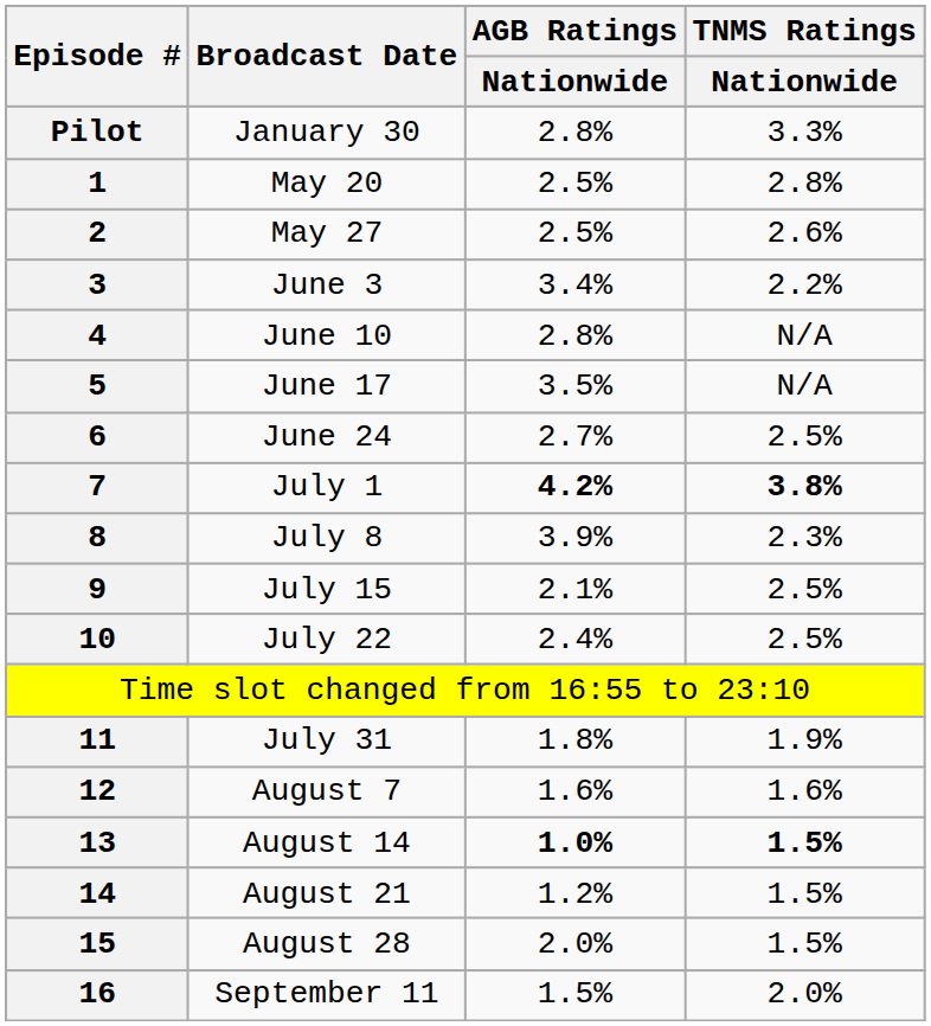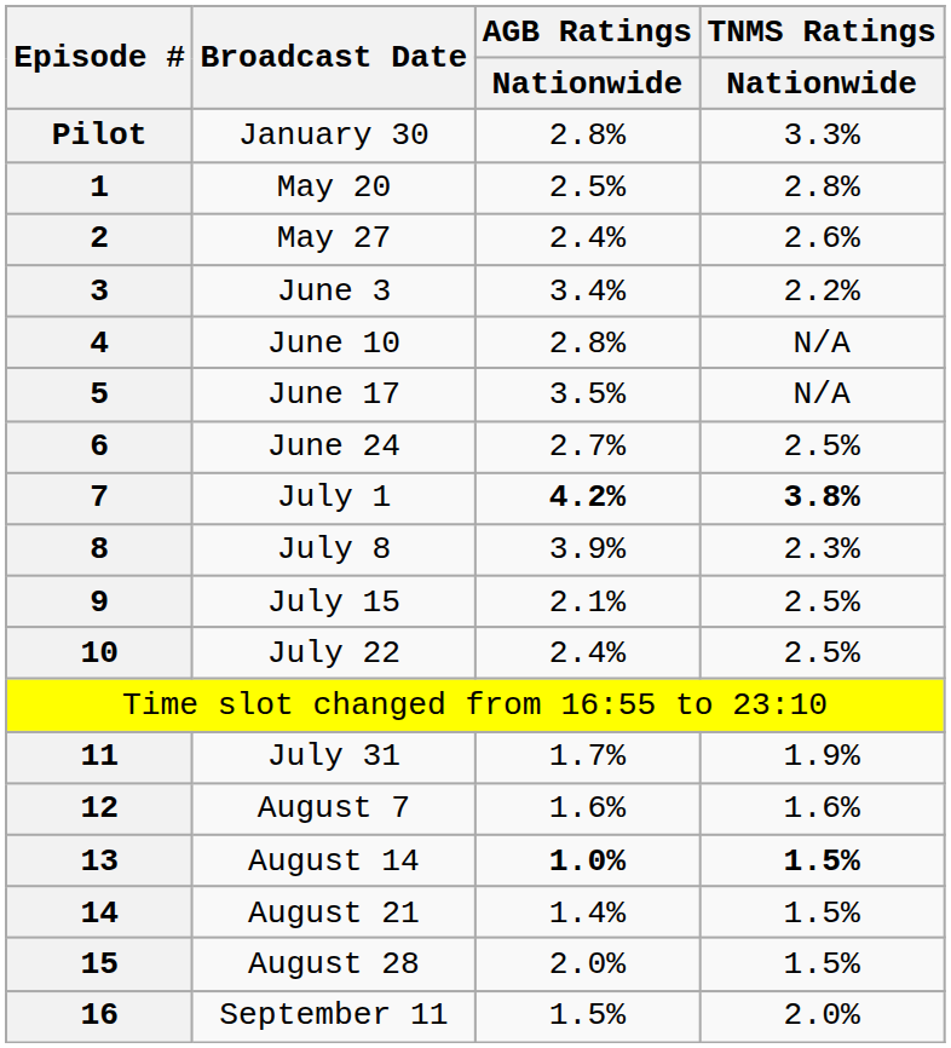 <table class=wikitable style=text-align:center>
 <tr>
 <th rowspan=2>Episode #</th>
 <th rowspan=2>Broadcast Date</th>
 <th colspan=1>AGB Ratings </th>
 <th colspan=1>TNMS Ratings </th>
 </tr>
 <tr>
 <th>Nationwide</th>
 <th>Nationwide</th>
 </tr>
 <tr>
 <th>Pilot</th>
 <td>January 30</td>
 <td>2.8%</td>
 <td>3.3%</td>
 </tr>
 <tr>
 <th>1</th>
 <td>May 20</td>
 <td>2.5%</td>
 <td>2.8%</td>
 </tr>
 <tr>
 <th>2</th>
 <td>May 27</td>
-<td>2.5%</td>
+<td>2.4%</td>
 <td>2.6%</td>
 </tr>
 <tr>
 <th>3</th>
 <td>June 3</td>
 <td>3.4%</td>
 <td>2.2%</td>
 </tr>
 <tr>
 <th>4</th>
 <td>June 10</td>
 <td>2.8%</td>
 <td>N/A</td>
 </tr>
 <tr>
 <th>5</th>
 <td>June 17</td>
 <td>3.5%</td>
 <td>N/A</td>
 </tr>
 <tr>
 <th>6</th>
 <td>June 24</td>
 <td>2.7%</td>
 <td>2.5%</td>
 </tr>
 <tr>
 <th>7</th>
 <td>July 1</td>
 <td><span><strong>4.2%</strong></span></td>
 <td><span><strong>3.8%</strong></span></td>
 </tr>
 <tr>
 <th>8</th>
 <td>July 8</td>
 <td>3.9%</td>
 <td>2.3%</td>
 </tr>
 <tr>
 <th>9</th>
 <td>July 15</td>
 <td>2.1%</td>
 <td>2.5%</td>
 </tr>
 <tr>
 <th>10</th>
 <td>July 22</td>
 <td>2.4%</td>
 <td>2.5%</td>
 </tr>
 <tr>
 <td colspan="6" style="background:yellow;text-align:center;"><span> Time slot changed from 16:55 to 23:10 </span></td>
 </tr>
 <tr>
 <th>11</th>
 <td>July 31</td>
-<td>1.8%</td>
+<td>1.7%</td>
 <td>1.9%</td>
 </tr>
 <tr>
 <th>12</th>
 <td>August 7</td>
 <td>1.6%</td>
 <td>1.6%</td>
 </tr>
 <tr>
 <th>13</th>
 <td>August 14</td>
 <td><span><strong>1.0%</strong></span></td>
 <td><span><strong>1.5%</strong></span></td>
 </tr>
 <tr>
 <th>14</th>
 <td>August 21</td>
-<td>1.2%</td>
+<td>1.4%</td>
 <td>1.5%</td>
 </tr>
 <tr>
 <th>15</th>
 <td>August 28</td>
 <td>2.0%</td>
 <td>1.5%</td>
 </tr>
 <tr>
 <th>16</th>
 <td>September 11</td>
 <td>1.5%</td>
 <td>2.0%</td>
 </tr>
 </table>
